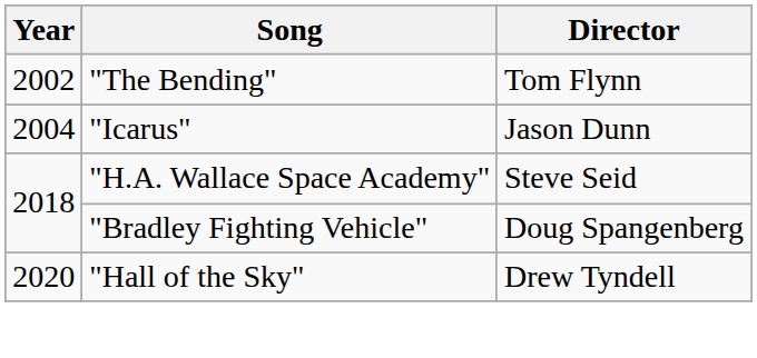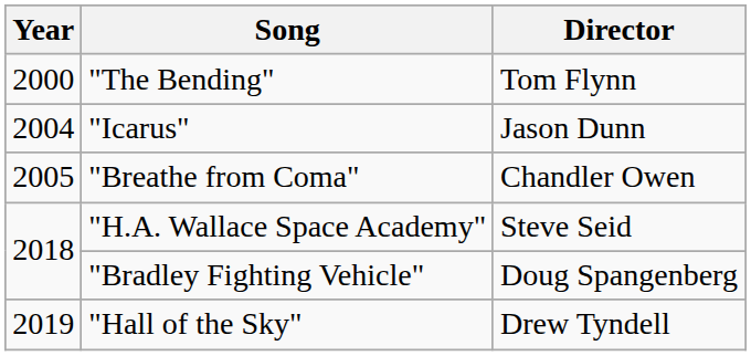 <table class="wikitable">
 <tr>
 <th>Year</th>
 <th>Song</th>
 <th>Director</th>
 </tr>
 <tr>
-<td>2002</td>
+<td>2000</td>
 <td>"The Bending"</td>
 <td>Tom Flynn</td>
 </tr>
 <tr>
 <td>2004</td>
 <td>"Icarus"</td>
 <td>Jason Dunn</td>
+</tr>
+<tr>
+<td>2005</td>
+<td>"Breathe from Coma"</td>
+<td>Chandler Owen</td>
 </tr>
 <tr>
 <td rowspan=2>2018</td>
 <td>"H.A. Wallace Space Academy"</td>
 <td>Steve Seid</td>
 </tr>
 <tr>
 <td>"Bradley Fighting Vehicle"</td>
 <td>Doug Spangenberg</td>
 </tr>
 <tr>
-<td>2020</td>
+<td>2019</td>
 <td>"Hall of the Sky"</td>
 <td>Drew Tyndell</td>
 </tr>
 </table>
